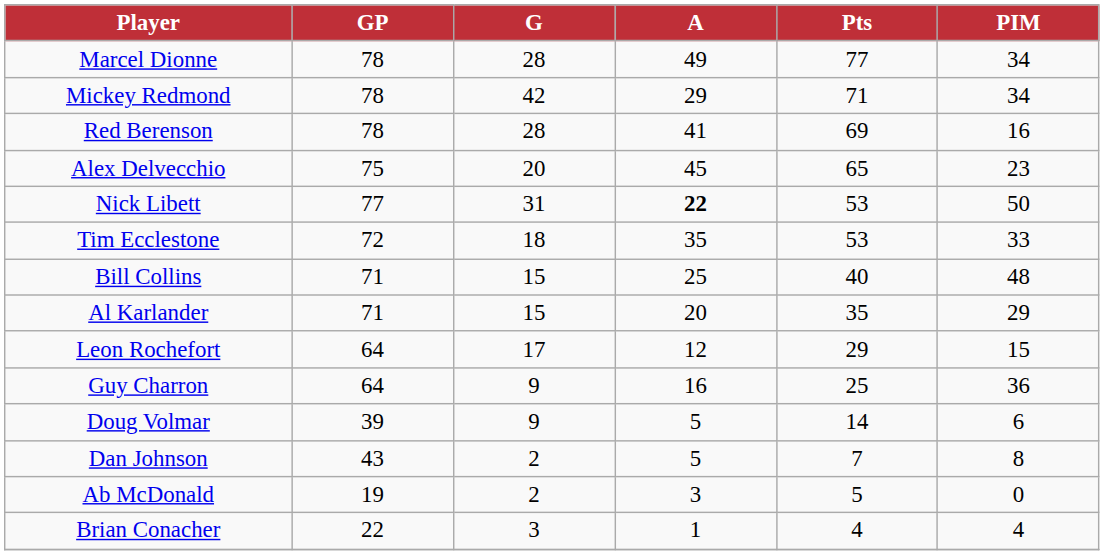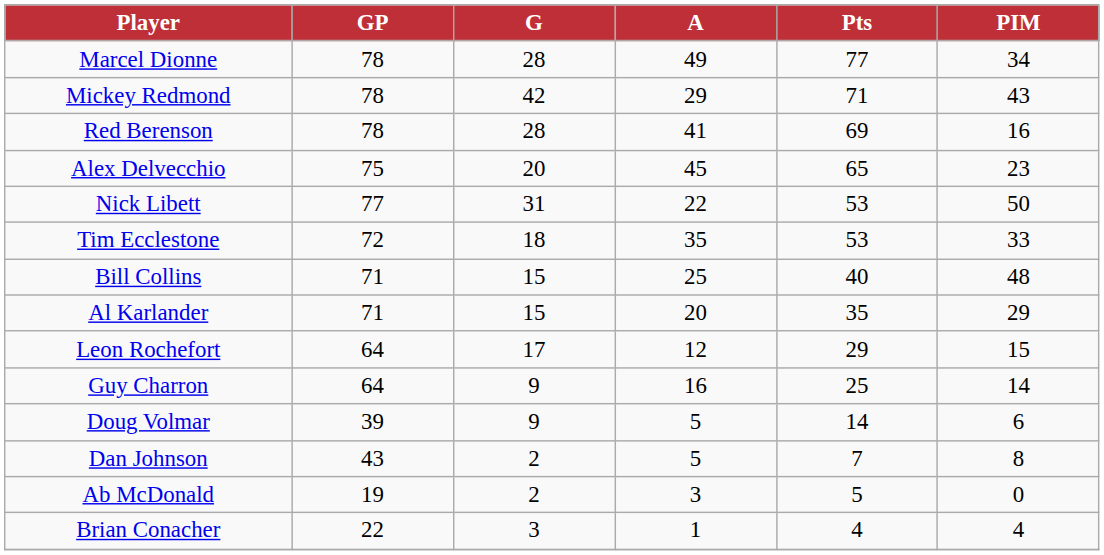 <table class="wikitable sortable">
 <tr>
 <th style="background:#BF2F38;color:#FFFFFF;" width="16%">Player</th>
 <th style="background:#BF2F38;color:#FFFFFF;" width="9%">GP</th>
 <th style="background:#BF2F38;color:#FFFFFF;" width="9%">G</th>
 <th style="background:#BF2F38;color:#FFFFFF;" width="9%">A</th>
 <th style="background:#BF2F38;color:#FFFFFF;" width="9%">Pts</th>
 <th style="background:#BF2F38;color:#FFFFFF;" width="9%">PIM</th>
 </tr>
 <tr align="center">
 <td><a href='#'>Marcel Dionne</a></td>
 <td>78</td>
 <td>28</td>
 <td>49</td>
 <td>77</td>
 <td>34</td>
 </tr>
 <tr align="center">
 <td><a href='#'>Mickey Redmond</a></td>
 <td>78</td>
 <td>42</td>
 <td>29</td>
 <td>71</td>
-<td>34</td>
+<td>43</td>
 </tr>
 <tr align="center">
 <td><a href='#'>Red Berenson</a></td>
 <td>78</td>
 <td>28</td>
 <td>41</td>
 <td>69</td>
 <td>16</td>
 </tr>
 <tr align="center">
 <td><a href='#'>Alex Delvecchio</a></td>
 <td>75</td>
 <td>20</td>
 <td>45</td>
 <td>65</td>
 <td>23</td>
 </tr>
 <tr align="center">
 <td><a href='#'>Nick Libett</a></td>
 <td>77</td>
 <td>31</td>
-<td><strong>22</strong></td>
+<td>22</td>
 <td>53</td>
 <td>50</td>
 </tr>
 <tr align="center">
 <td><a href='#'>Tim Ecclestone</a></td>
 <td>72</td>
 <td>18</td>
 <td>35</td>
 <td>53</td>
 <td>33</td>
 </tr>
 <tr align="center">
 <td><a href='#'>Bill Collins</a></td>
 <td>71</td>
 <td>15</td>
 <td>25</td>
 <td>40</td>
 <td>48</td>
 </tr>
 <tr align="center">
 <td><a href='#'>Al Karlander</a></td>
 <td>71</td>
 <td>15</td>
 <td>20</td>
 <td>35</td>
 <td>29</td>
 </tr>
 <tr align="center">
 <td><a href='#'>Leon Rochefort</a></td>
 <td>64</td>
 <td>17</td>
 <td>12</td>
 <td>29</td>
 <td>15</td>
 </tr>
 <tr align="center">
 <td><a href='#'>Guy Charron</a></td>
 <td>64</td>
 <td>9</td>
 <td>16</td>
 <td>25</td>
-<td>36</td>
+<td>14</td>
 </tr>
 <tr align="center">
 <td><a href='#'>Doug Volmar</a></td>
 <td>39</td>
 <td>9</td>
 <td>5</td>
 <td>14</td>
 <td>6</td>
 </tr>
 <tr align="center">
 <td><a href='#'>Dan Johnson</a></td>
 <td>43</td>
 <td>2</td>
 <td>5</td>
 <td>7</td>
 <td>8</td>
 </tr>
 <tr align="center">
 <td><a href='#'>Ab McDonald</a></td>
 <td>19</td>
 <td>2</td>
 <td>3</td>
 <td>5</td>
 <td>0</td>
 </tr>
 <tr align="center">
 <td><a href='#'>Brian Conacher</a></td>
 <td>22</td>
 <td>3</td>
 <td>1</td>
 <td>4</td>
 <td>4</td>
 </tr>
 <tr align="center">
 </tr>
 </table>
